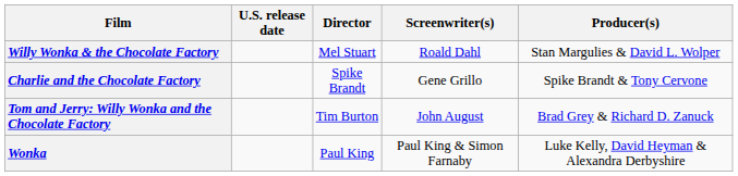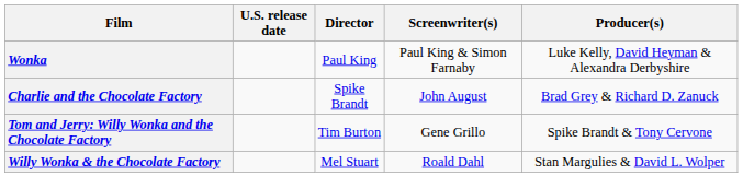 <table class="wikitable plainrowheaders" style="text-align:center">
 <tr>
 <th>Film</th>
 <th>U.S. release date</th>
 <th>Director</th>
 <th>Screenwriter(s)</th>
 <th>Producer(s)</th>
 </tr>
 <tr>
+<th scope="row" style="text-align:left"><em><a href='#'>Wonka</a></em></th>
+<td style="text-align:left"></td>
+<td><a href='#'>Paul King</a></td>
+<td>Paul King & Simon Farnaby</td>
+<td>Luke Kelly, <a href='#'>David Heyman</a> & Alexandra Derbyshire</td>
+</tr>
+<tr>
+<th scope="row"style="text-align:left"><em><a href='#'>Charlie and the Chocolate Factory</a></em></th>
+<td style="text-align:left"></td>
+<td><a href='#'>Spike Brandt</a></td>
+<td><a href='#'>John August</a></td>
+<td><a href='#'>Brad Grey</a> & <a href='#'>Richard D. Zanuck</a></td>
+</tr>
+<tr>
+<th scope="row" style="text-align:left"><em><a href='#'>Tom and Jerry: Willy Wonka and the Chocolate Factory</a></em></th>
+<td style="text-align:left"></td>
+<td><a href='#'>Tim Burton</a></td>
+<td>Gene Grillo</td>
+<td>Spike Brandt & <a href='#'>Tony Cervone</a></td>
+</tr>
+<tr>
 <th scope="row" style="text-align:left"><em><a href='#'>Willy Wonka & the Chocolate Factory</a></em></th>
 <td style="text-align:left"></td>
 <td><a href='#'>Mel Stuart</a></td>
 <td><a href='#'>Roald Dahl</a></td>
 <td>Stan Margulies & <a href='#'>David L. Wolper</a></td>
 </tr>
-<tr>
-<th scope="row"style="text-align:left"><em><a href='#'>Charlie and the Chocolate Factory</a></em></th>
-<td style="text-align:left"></td>
-<td><a href='#'>Spike Brandt</a></td>
-<td>Gene Grillo</td>
-<td>Spike Brandt & <a href='#'>Tony Cervone</a></td>
-</tr>
-<tr>
-<th scope="row" style="text-align:left"><em><a href='#'>Tom and Jerry: Willy Wonka and the Chocolate Factory</a></em></th>
-<td style="text-align:left"></td>
-<td><a href='#'>Tim Burton</a></td>
-<td><a href='#'>John August</a></td>
-<td><a href='#'>Brad Grey</a> & <a href='#'>Richard D. Zanuck</a></td>
-</tr>
-<tr>
-<th scope="row" style="text-align:left"><em><a href='#'>Wonka</a></em></th>
-<td style="text-align:left"></td>
-<td><a href='#'>Paul King</a></td>
-<td>Paul King & Simon Farnaby</td>
-<td>Luke Kelly, <a href='#'>David Heyman</a> & Alexandra Derbyshire</td>
-</tr>
 </table>
